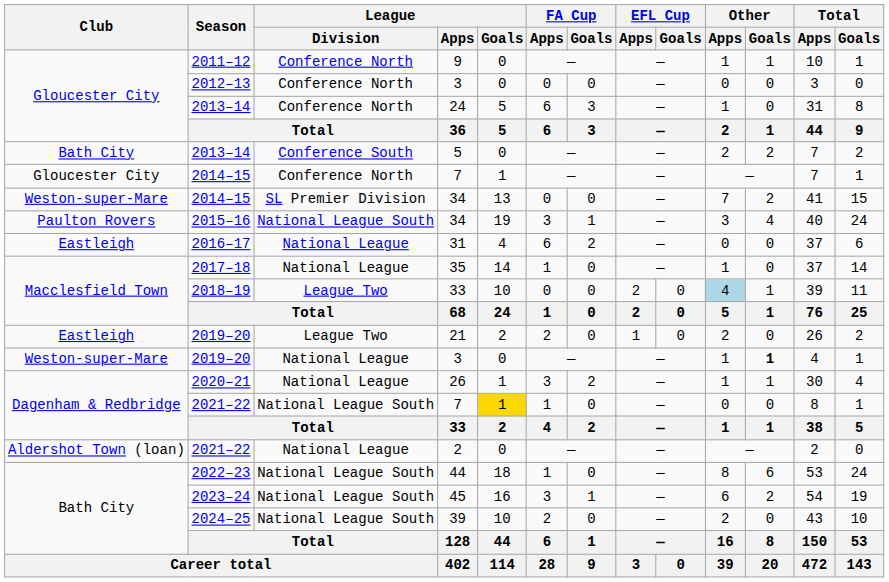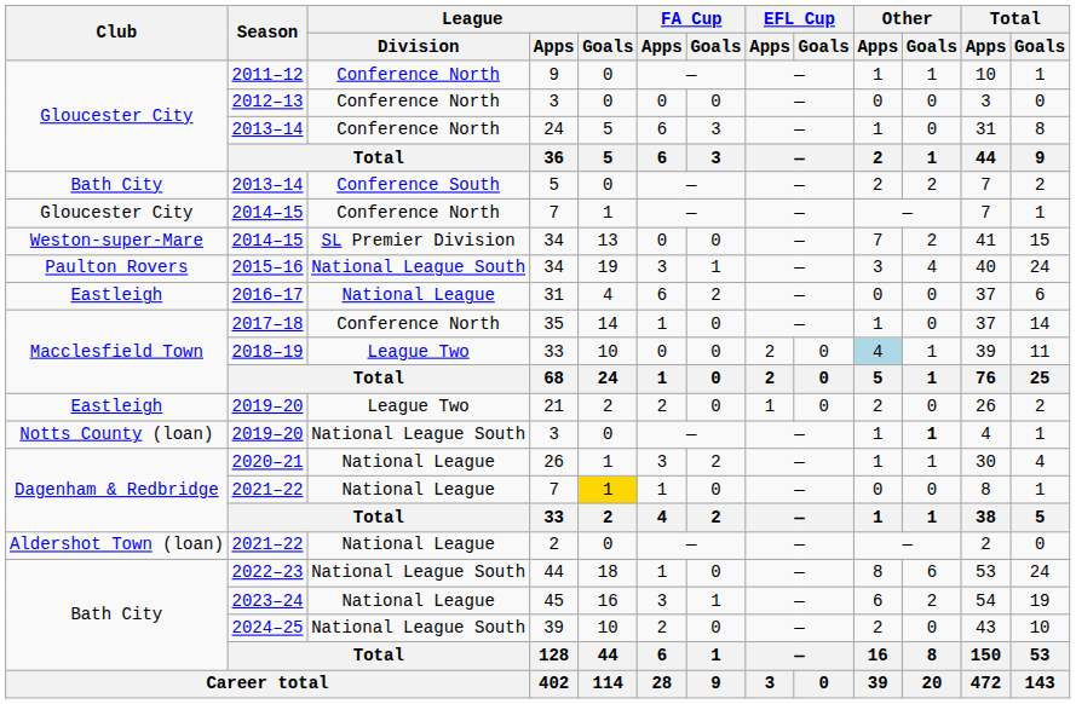 <table class="wikitable" style="text-align: center">
 <tr>
 <th rowspan="2">Club</th>
 <th rowspan="2">Season</th>
 <th colspan="3">League</th>
 <th colspan="2"><a href='#'>FA Cup</a></th>
 <th colspan="2"><a href='#'>EFL Cup</a></th>
 <th colspan="2">Other</th>
 <th colspan="2">Total</th>
 </tr>
 <tr>
 <th>Division</th>
 <th>Apps</th>
 <th>Goals</th>
 <th>Apps</th>
 <th>Goals</th>
 <th>Apps</th>
 <th>Goals</th>
 <th>Apps</th>
 <th>Goals</th>
 <th>Apps</th>
 <th>Goals</th>
 </tr>
 <tr>
 <td rowspan="4"><a href='#'>Gloucester City</a></td>
 <td><a href='#'>2011–12</a></td>
 <td><a href='#'>Conference North</a></td>
 <td>9</td>
 <td>0</td>
 <td colspan=2>—</td>
 <td colspan=2>—</td>
 <td>1</td>
 <td>1</td>
 <td>10</td>
 <td>1</td>
 </tr>
 <tr>
 <td><a href='#'>2012–13</a></td>
 <td>Conference North</td>
 <td>3</td>
 <td>0</td>
 <td>0</td>
 <td>0</td>
 <td colspan=2>—</td>
 <td>0</td>
 <td>0</td>
 <td>3</td>
 <td>0</td>
 </tr>
 <tr>
 <td><a href='#'>2013–14</a></td>
 <td>Conference North</td>
 <td>24</td>
 <td>5</td>
 <td>6</td>
 <td>3</td>
 <td colspan=2>—</td>
 <td>1</td>
 <td>0</td>
 <td>31</td>
 <td>8</td>
 </tr>
 <tr>
 <th colspan="2">Total</th>
 <th>36</th>
 <th>5</th>
 <th>6</th>
 <th>3</th>
 <th colspan=2>—</th>
 <th>2</th>
 <th>1</th>
 <th>44</th>
 <th>9</th>
 </tr>
 <tr>
 <td><a href='#'>Bath City</a></td>
 <td><a href='#'>2013–14</a></td>
 <td><a href='#'>Conference South</a></td>
 <td>5</td>
 <td>0</td>
 <td colspan=2>—</td>
 <td colspan=2>—</td>
 <td>2</td>
 <td>2</td>
 <td>7</td>
 <td>2</td>
 </tr>
 <tr>
 <td>Gloucester City</td>
 <td><a href='#'>2014–15</a></td>
 <td>Conference North</td>
 <td>7</td>
 <td>1</td>
 <td colspan=2>—</td>
 <td colspan=2>—</td>
 <td colspan=2>—</td>
 <td>7</td>
 <td>1</td>
 </tr>
 <tr>
 <td><a href='#'>Weston-super-Mare</a></td>
 <td><a href='#'>2014–15</a></td>
 <td><a href='#'>SL</a> Premier Division</td>
 <td>34</td>
 <td>13</td>
 <td>0</td>
 <td>0</td>
 <td colspan=2>—</td>
 <td>7</td>
 <td>2</td>
 <td>41</td>
 <td>15</td>
 </tr>
 <tr>
 <td><a href='#'>Paulton Rovers</a></td>
 <td><a href='#'>2015–16</a></td>
 <td><a href='#'>National League South</a></td>
 <td>34</td>
 <td>19</td>
 <td>3</td>
 <td>1</td>
 <td colspan=2>—</td>
 <td>3</td>
 <td>4</td>
 <td>40</td>
 <td>24</td>
 </tr>
 <tr>
 <td><a href='#'>Eastleigh</a></td>
 <td><a href='#'>2016–17</a></td>
 <td><a href='#'>National League</a></td>
 <td>31</td>
 <td>4</td>
 <td>6</td>
 <td>2</td>
 <td colspan=2>—</td>
 <td>0</td>
 <td>0</td>
 <td>37</td>
 <td>6</td>
 </tr>
 <tr>
 <td rowspan="3"><a href='#'>Macclesfield Town</a></td>
 <td><a href='#'>2017–18</a></td>
-<td>National League</td>
+<td>Conference North</td>
 <td>35</td>
 <td>14</td>
 <td>1</td>
 <td>0</td>
 <td colspan=2>—</td>
 <td>1</td>
 <td>0</td>
 <td>37</td>
 <td>14</td>
 </tr>
 <tr>
 <td><a href='#'>2018–19</a></td>
 <td><a href='#'>League Two</a></td>
 <td>33</td>
 <td>10</td>
 <td>0</td>
 <td>0</td>
 <td>2</td>
 <td>0</td>
 <td style="background: lightblue;">4</td>
 <td>1</td>
 <td>39</td>
 <td>11</td>
 </tr>
 <tr>
 <th colspan="2">Total</th>
 <th>68</th>
 <th>24</th>
 <th>1</th>
 <th>0</th>
 <th>2</th>
 <th>0</th>
 <th>5</th>
 <th>1</th>
 <th>76</th>
 <th>25</th>
 </tr>
 <tr>
 <td><a href='#'>Eastleigh</a></td>
 <td><a href='#'>2019–20</a></td>
 <td>League Two</td>
 <td>21</td>
 <td>2</td>
 <td>2</td>
 <td>0</td>
 <td>1</td>
 <td>0</td>
 <td>2</td>
 <td>0</td>
 <td>26</td>
 <td>2</td>
 </tr>
 <tr>
-<td><a href='#'>Weston-super-Mare</a></td>
+<td><a href='#'>Notts County</a> (loan)</td>
 <td><a href='#'>2019–20</a></td>
-<td>National League</td>
+<td>National League South</td>
 <td>3</td>
 <td>0</td>
 <td colspan=2>—</td>
 <td colspan=2>—</td>
 <td>1</td>
 <td><strong>1</strong></td>
 <td>4</td>
 <td>1</td>
 </tr>
 <tr>
 <td rowspan="3"><a href='#'>Dagenham & Redbridge</a></td>
 <td><a href='#'>2020–21</a></td>
 <td>National League</td>
 <td>26</td>
 <td>1</td>
 <td>3</td>
 <td>2</td>
 <td colspan=2>—</td>
 <td>1</td>
 <td>1</td>
 <td>30</td>
 <td>4</td>
 </tr>
 <tr>
 <td><a href='#'>2021–22</a></td>
-<td>National League South</td>
+<td>National League</td>
 <td>7</td>
 <td style="background: gold;">1</td>
 <td>1</td>
 <td>0</td>
 <td colspan=2>—</td>
 <td>0</td>
 <td>0</td>
 <td>8</td>
 <td>1</td>
 </tr>
 <tr>
 <th colspan="2">Total</th>
 <th>33</th>
 <th>2</th>
 <th>4</th>
 <th>2</th>
 <th colspan=2>—</th>
 <th>1</th>
 <th>1</th>
 <th>38</th>
 <th>5</th>
 </tr>
 <tr>
 <td><a href='#'>Aldershot Town</a> (loan)</td>
 <td><a href='#'>2021–22</a></td>
 <td>National League</td>
 <td>2</td>
 <td>0</td>
 <td colspan=2>—</td>
 <td colspan=2>—</td>
 <td colspan=2>—</td>
 <td>2</td>
 <td>0</td>
 </tr>
 <tr>
 <td rowspan="4">Bath City</td>
 <td><a href='#'>2022–23</a></td>
 <td>National League South</td>
 <td>44</td>
 <td>18</td>
 <td>1</td>
 <td>0</td>
 <td colspan=2>—</td>
 <td>8</td>
 <td>6</td>
 <td>53</td>
 <td>24</td>
 </tr>
 <tr>
 <td><a href='#'>2023–24</a></td>
-<td>National League South</td>
+<td>National League</td>
 <td>45</td>
 <td>16</td>
 <td>3</td>
 <td>1</td>
 <td colspan=2>—</td>
 <td>6</td>
 <td>2</td>
 <td>54</td>
 <td>19</td>
 </tr>
 <tr>
 <td><a href='#'>2024–25</a></td>
 <td>National League South</td>
 <td>39</td>
 <td>10</td>
 <td>2</td>
 <td>0</td>
 <td colspan=2>—</td>
 <td>2</td>
 <td>0</td>
 <td>43</td>
 <td>10</td>
 </tr>
 <tr>
 <th colspan="2">Total</th>
 <th>128</th>
 <th>44</th>
 <th>6</th>
 <th>1</th>
 <th colspan=2>—</th>
 <th>16</th>
 <th>8</th>
 <th>150</th>
 <th>53</th>
 </tr>
 <tr>
 <th colspan="3">Career total</th>
 <th>402</th>
 <th>114</th>
 <th>28</th>
 <th>9</th>
 <th>3</th>
 <th>0</th>
 <th>39</th>
 <th>20</th>
 <th>472</th>
 <th>143</th>
 </tr>
 </table>
